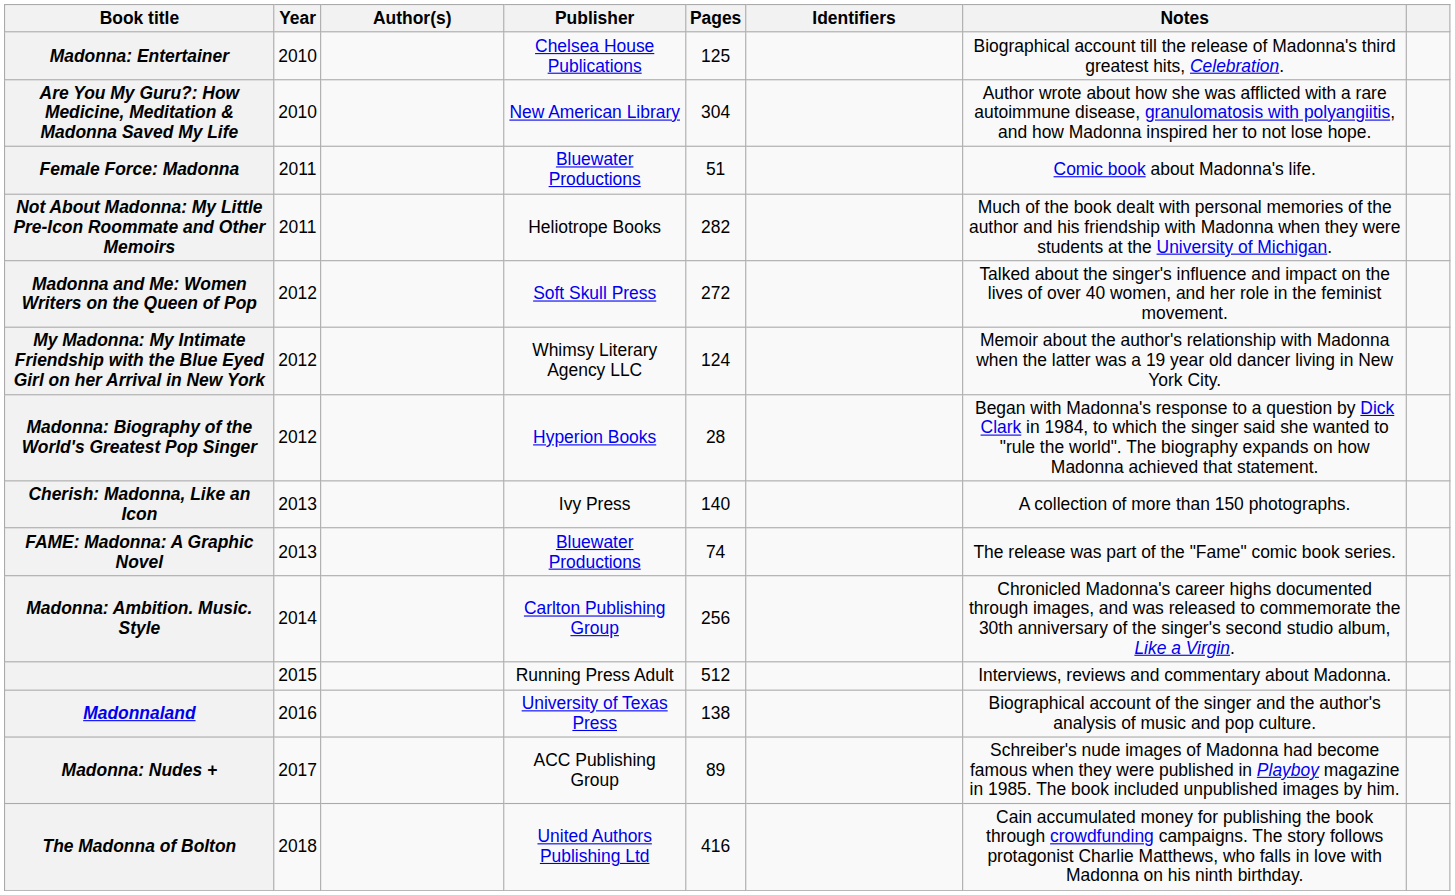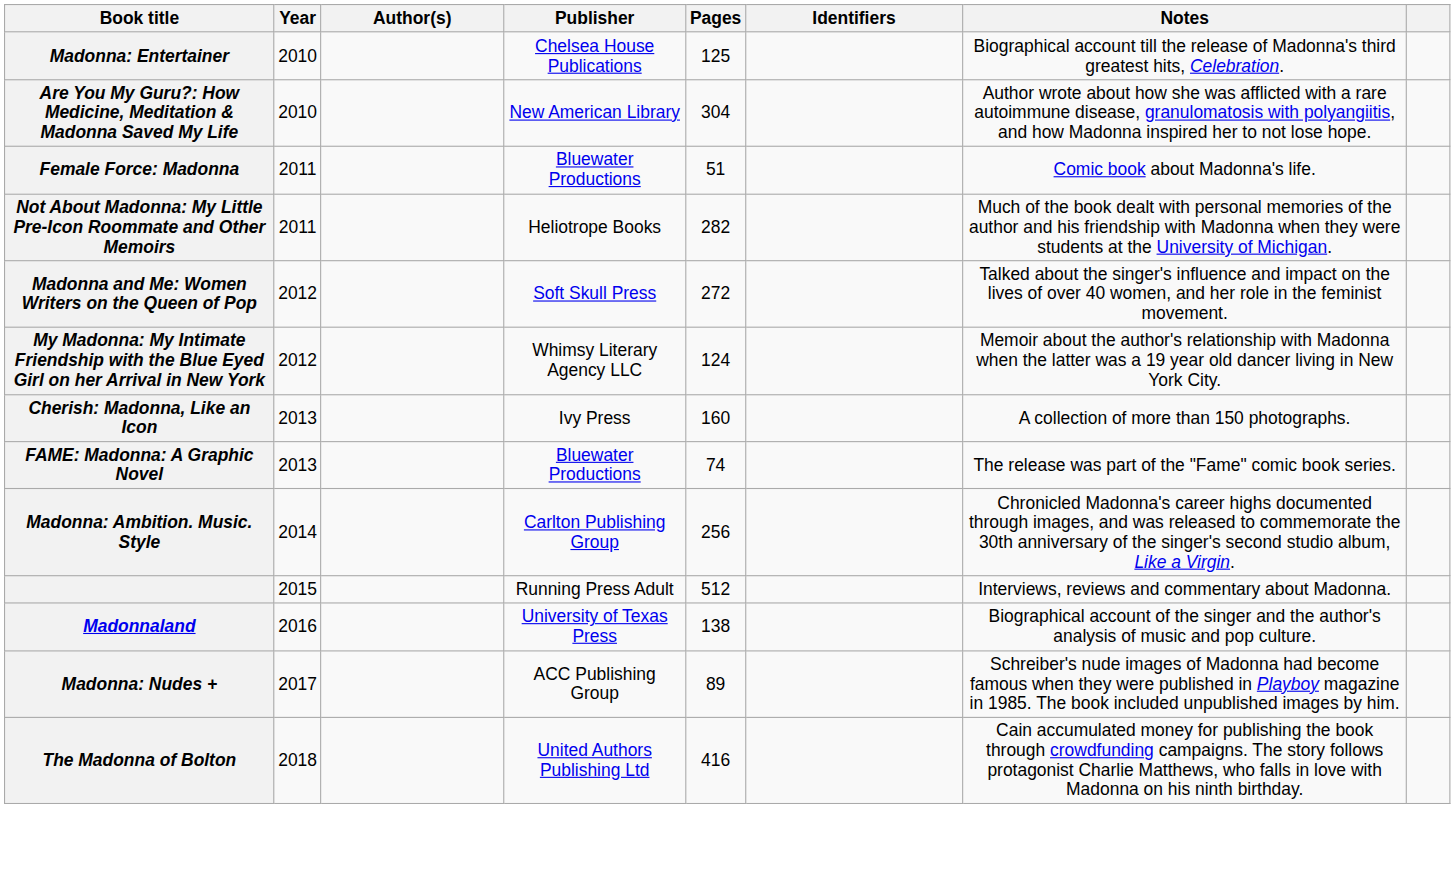 <table class="wikitable sortable plainrowheaders"  style="text-align:center;">
 <tr>
 <th scope="col" style="width:15em;">Book title</th>
 <th scope="col" style="width:2em;">Year</th>
 <th scope="col" style="width:10em;">Author(s)</th>
 <th scope="col" style="width:10em;">Publisher</th>
 <th scope="col" style="width:2em;">Pages</th>
 <th scope="col" style="width:12em;" class="unsortable">Identifiers</th>
 <th scope="col" style="width:25em;" class="unsortable">Notes</th>
 <th scope="col" style="width:2em;" class="unsortable"></th>
 </tr>
 <tr>
 <th scope="row"><em>Madonna: Entertainer</em></th>
 <td>2010</td>
 <td></td>
 <td><a href='#'>Chelsea House Publications</a></td>
 <td>125</td>
 <td><br></td>
 <td>Biographical account till the release of Madonna's third greatest hits, <em><a href='#'>Celebration</a></em>.</td>
 <td></td>
 </tr>
 <tr>
 <th scope="row"><em>Are You My Guru?: How Medicine, Meditation & Madonna Saved My Life</em></th>
 <td>2010</td>
 <td></td>
 <td><a href='#'>New American Library</a></td>
 <td>304</td>
 <td><br></td>
 <td>Author wrote about how she was afflicted with a rare autoimmune disease, <a href='#'>granulomatosis with polyangiitis</a>, and how Madonna inspired her to not lose hope.</td>
 <td></td>
 </tr>
 <tr>
 <th scope="row"><em>Female Force: Madonna</em></th>
 <td>2011</td>
 <td></td>
 <td><a href='#'>Bluewater Productions</a></td>
 <td>51</td>
 <td><br></td>
 <td><a href='#'>Comic book</a> about Madonna's life.</td>
 <td><br></td>
 </tr>
 <tr>
 <th scope="row"><em>Not About Madonna: My Little Pre-Icon Roommate and Other Memoirs</em></th>
 <td>2011</td>
 <td></td>
 <td>Heliotrope Books</td>
 <td>282</td>
 <td><br></td>
 <td>Much of the book dealt with personal memories of the author and his friendship with Madonna when they were students at the <a href='#'>University of Michigan</a>.</td>
 <td></td>
 </tr>
 <tr>
 <th scope="row"><em>Madonna and Me: Women Writers on the Queen of Pop</em></th>
 <td>2012</td>
 <td></td>
 <td><a href='#'>Soft Skull Press</a></td>
 <td>272</td>
 <td><br></td>
 <td>Talked about the singer's influence and impact on the lives of over 40 women, and her role in the feminist movement.</td>
 <td></td>
 </tr>
 <tr>
 <th scope="row"><em>My Madonna: My Intimate Friendship with the Blue Eyed Girl on her Arrival in New York</em></th>
 <td>2012</td>
 <td></td>
 <td>Whimsy Literary Agency LLC</td>
 <td>124</td>
 <td><br></td>
 <td>Memoir about the author's relationship with Madonna when the latter was a 19 year old dancer living in New York City.</td>
 <td></td>
 </tr>
 <tr>
-<th scope="row"><em>Madonna: Biography of the World's Greatest Pop Singer</em></th>
-<td>2012</td>
-<td></td>
-<td><a href='#'>Hyperion Books</a></td>
-<td>28</td>
-<td><br></td>
-<td>Began with Madonna's response to a question by <a href='#'>Dick Clark</a> in 1984, to which the singer said she wanted to "rule the world". The biography expands on how Madonna achieved that statement.</td>
-<td></td>
-</tr>
-<tr>
 <th scope="row"><em>Cherish: Madonna, Like an Icon</em></th>
 <td>2013</td>
 <td></td>
 <td>Ivy Press</td>
-<td>140</td>
+<td>160</td>
 <td><br></td>
 <td>A collection of more than 150 photographs.</td>
 <td></td>
 </tr>
 <tr>
 <th scope="row"><em>FAME: Madonna: A Graphic Novel</em></th>
 <td>2013</td>
 <td></td>
 <td><a href='#'>Bluewater Productions</a></td>
 <td>74</td>
 <td><br></td>
 <td>The release was part of the "Fame" comic book series.</td>
 <td></td>
 </tr>
 <tr>
 <th scope="row"><em>Madonna: Ambition. Music. Style</em></th>
 <td>2014</td>
 <td></td>
 <td><a href='#'>Carlton Publishing Group</a></td>
 <td>256</td>
 <td><br></td>
 <td>Chronicled Madonna's career highs documented through images, and was released to commemorate the 30th anniversary of the singer's second studio album, <em><a href='#'>Like a Virgin</a></em>.</td>
 <td></td>
 </tr>
 <tr>
 <th scope="row"></th>
 <td>2015</td>
 <td></td>
 <td>Running Press Adult</td>
 <td>512</td>
 <td><br></td>
 <td>Interviews, reviews and commentary about Madonna.</td>
 <td></td>
 </tr>
 <tr>
 <th scope="row"><em><a href='#'>Madonnaland</a></em></th>
 <td>2016</td>
 <td></td>
 <td><a href='#'>University of Texas Press</a></td>
 <td>138</td>
 <td><br></td>
 <td>Biographical account of the singer and the author's analysis of music and pop culture.</td>
 <td><br></td>
 </tr>
 <tr>
 <th scope="row"><em>Madonna: Nudes +</em></th>
 <td>2017</td>
 <td></td>
 <td>ACC Publishing Group</td>
 <td>89</td>
 <td><br></td>
 <td>Schreiber's nude images of Madonna had become famous when they were published in <em><a href='#'>Playboy</a></em> magazine in 1985. The book included unpublished images by him.</td>
 <td><br></td>
 </tr>
 <tr>
 <th scope="row"><em>The Madonna of Bolton</em></th>
 <td>2018</td>
 <td></td>
 <td><a href='#'>United Authors Publishing Ltd</a></td>
 <td>416</td>
 <td><br></td>
 <td>Cain accumulated money for publishing the book through <a href='#'>crowdfunding</a> campaigns. The story follows protagonist Charlie Matthews, who falls in love with Madonna on his ninth birthday.</td>
 <td><br></td>
 </tr>
 </table>
